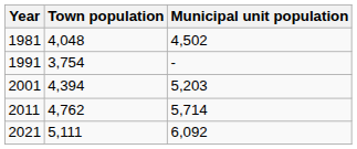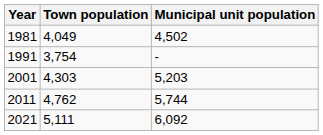 <table class="wikitable">
 <tr>
 <th>Year</th>
 <th>Town population</th>
 <th>Municipal unit population</th>
 </tr>
 <tr>
 <td>1981</td>
-<td>4,048</td>
+<td>4,049</td>
 <td>4,502</td>
 </tr>
 <tr>
 <td>1991</td>
 <td>3,754</td>
 <td>-</td>
 </tr>
 <tr>
 <td>2001</td>
-<td>4,394</td>
+<td>4,303</td>
 <td>5,203</td>
 </tr>
 <tr>
 <td>2011</td>
 <td>4,762</td>
-<td>5,714</td>
+<td>5,744</td>
 </tr>
 <tr>
 <td>2021</td>
 <td>5,111</td>
 <td>6,092</td>
 </tr>
 </table>
